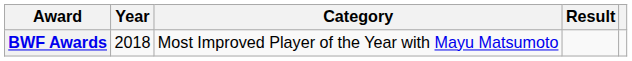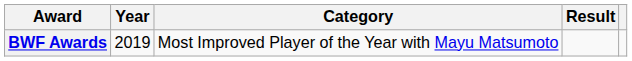 <table class="wikitable plainrowheaders sortable">
 <tr>
 <th scope="col">Award</th>
 <th scope="col">Year</th>
 <th scope="col">Category</th>
 <th scope="col">Result</th>
 <th scope="col" class="unsortable"></th>
 </tr>
 <tr>
 <th scope="row"><a href='#'>BWF Awards</a></th>
-<td align="center">2018</td>
+<td align="center">2019</td>
 <td>Most Improved Player of the Year with <a href='#'>Mayu Matsumoto</a></td>
 <td></td>
 <td align="center"></td>
 </tr>
 </table>
